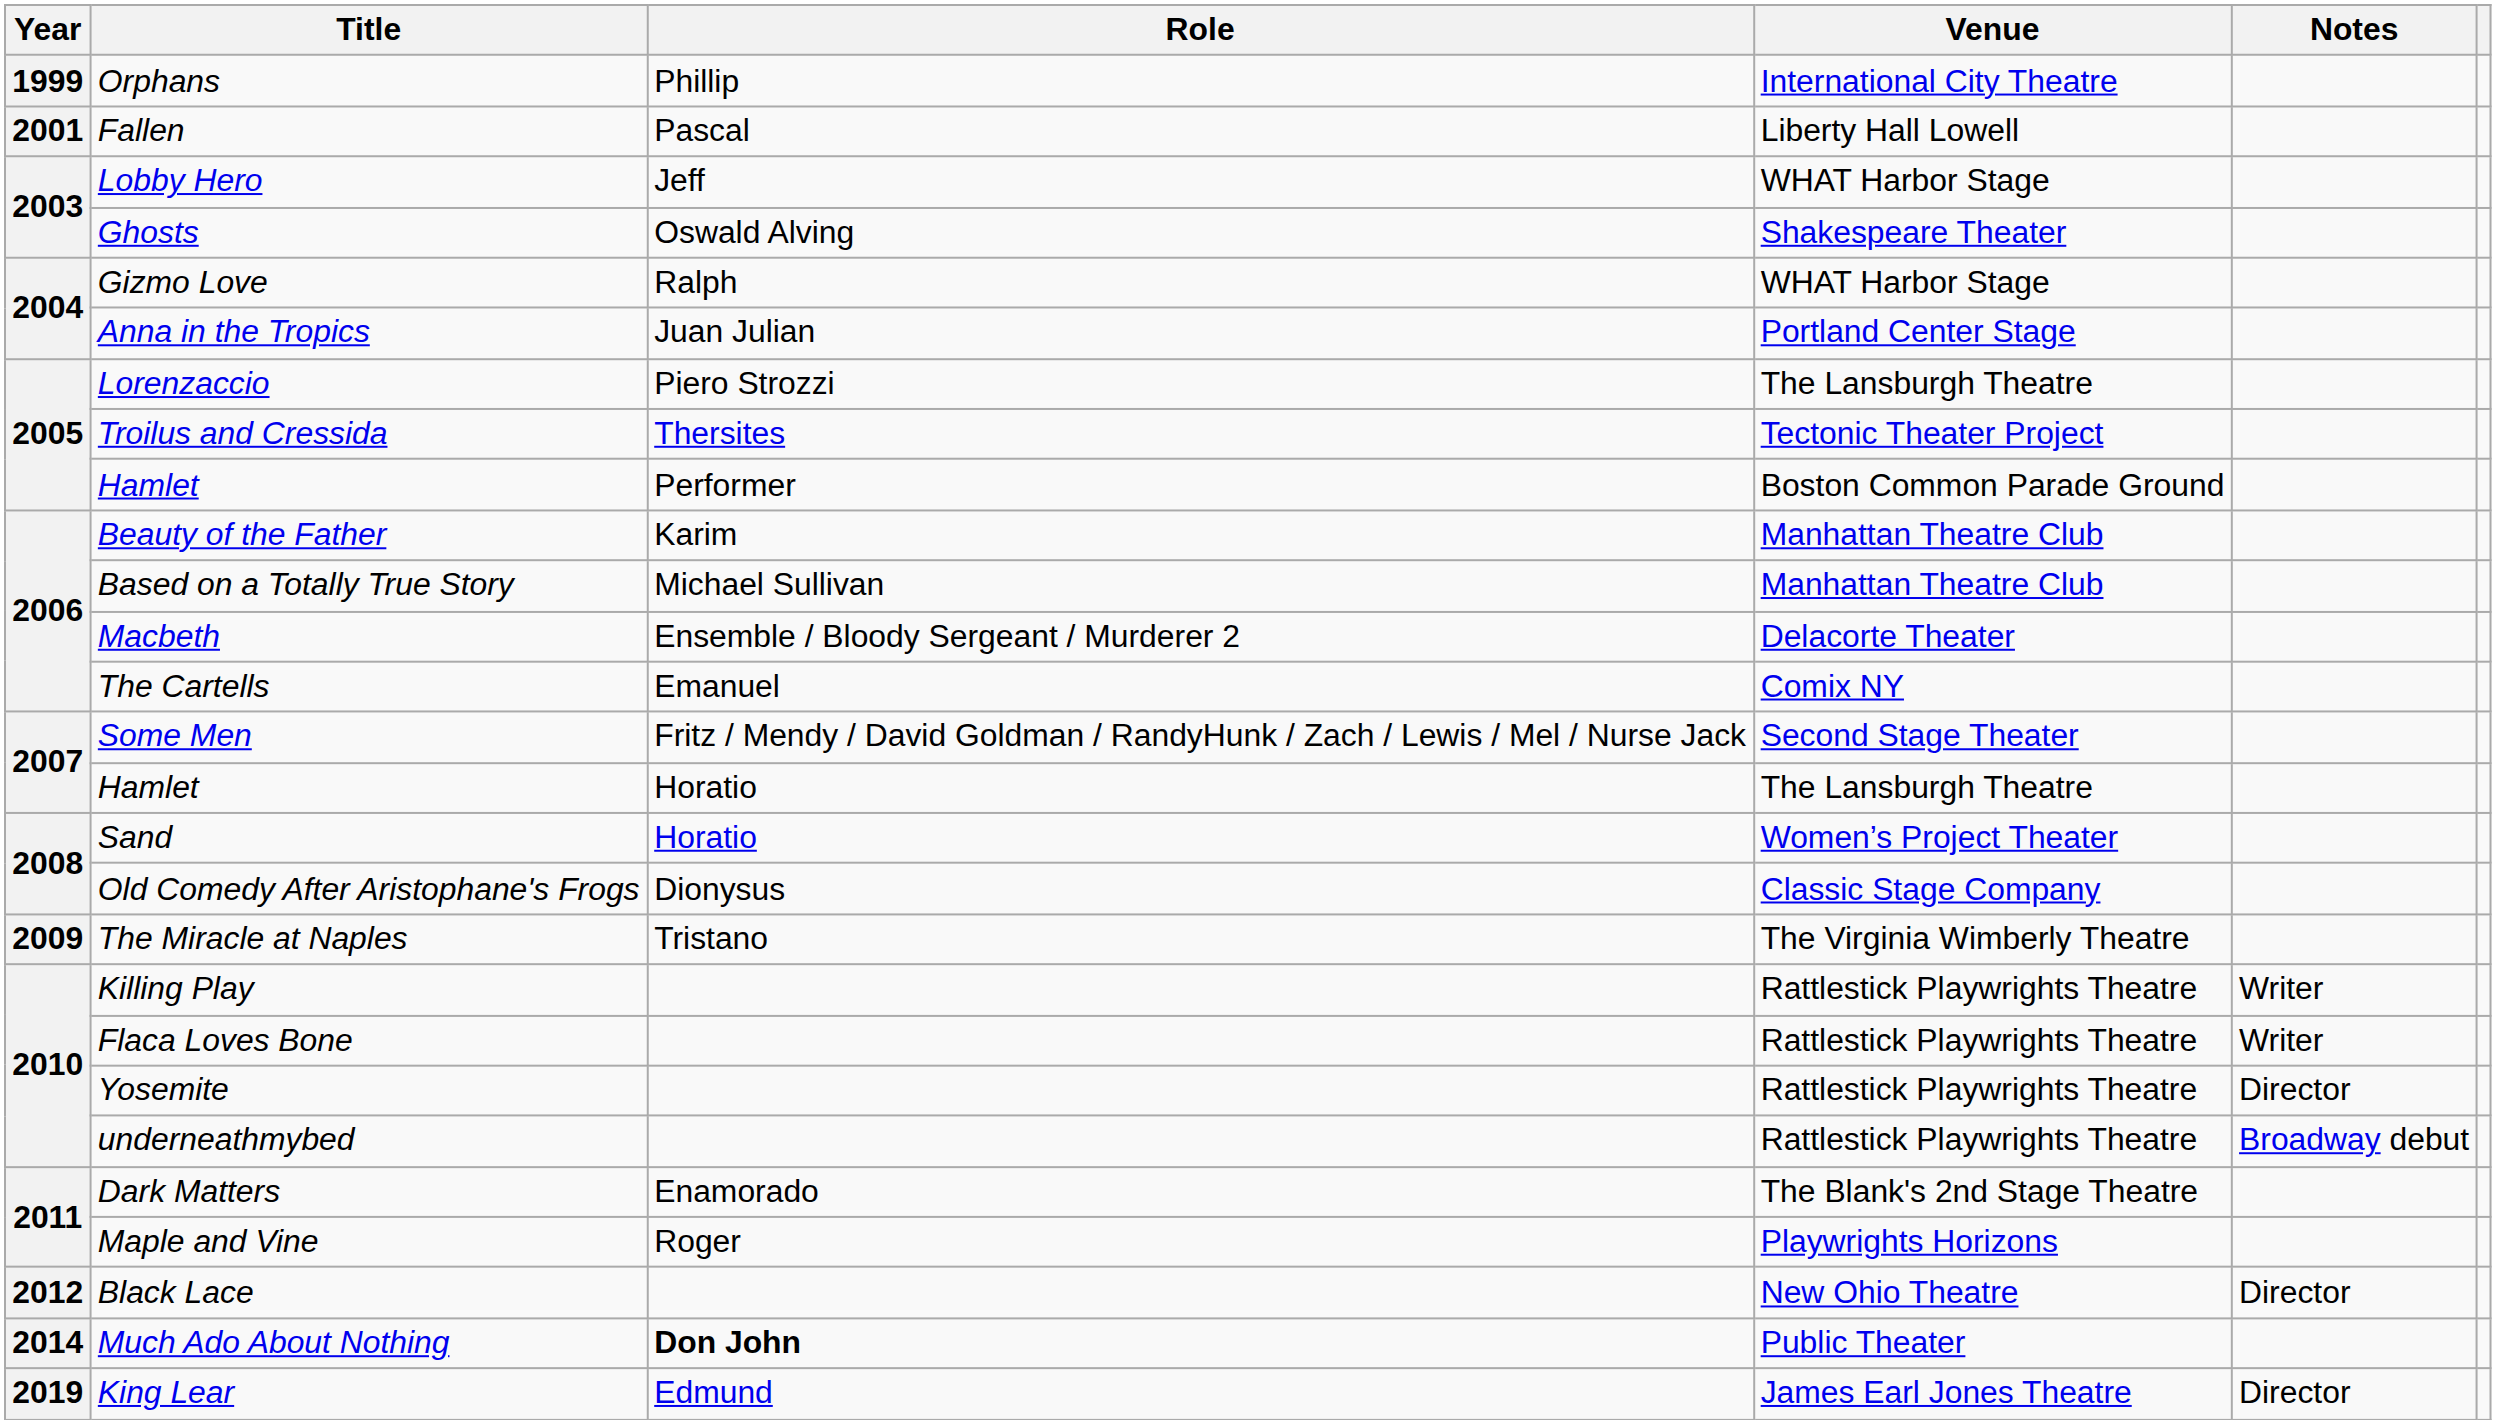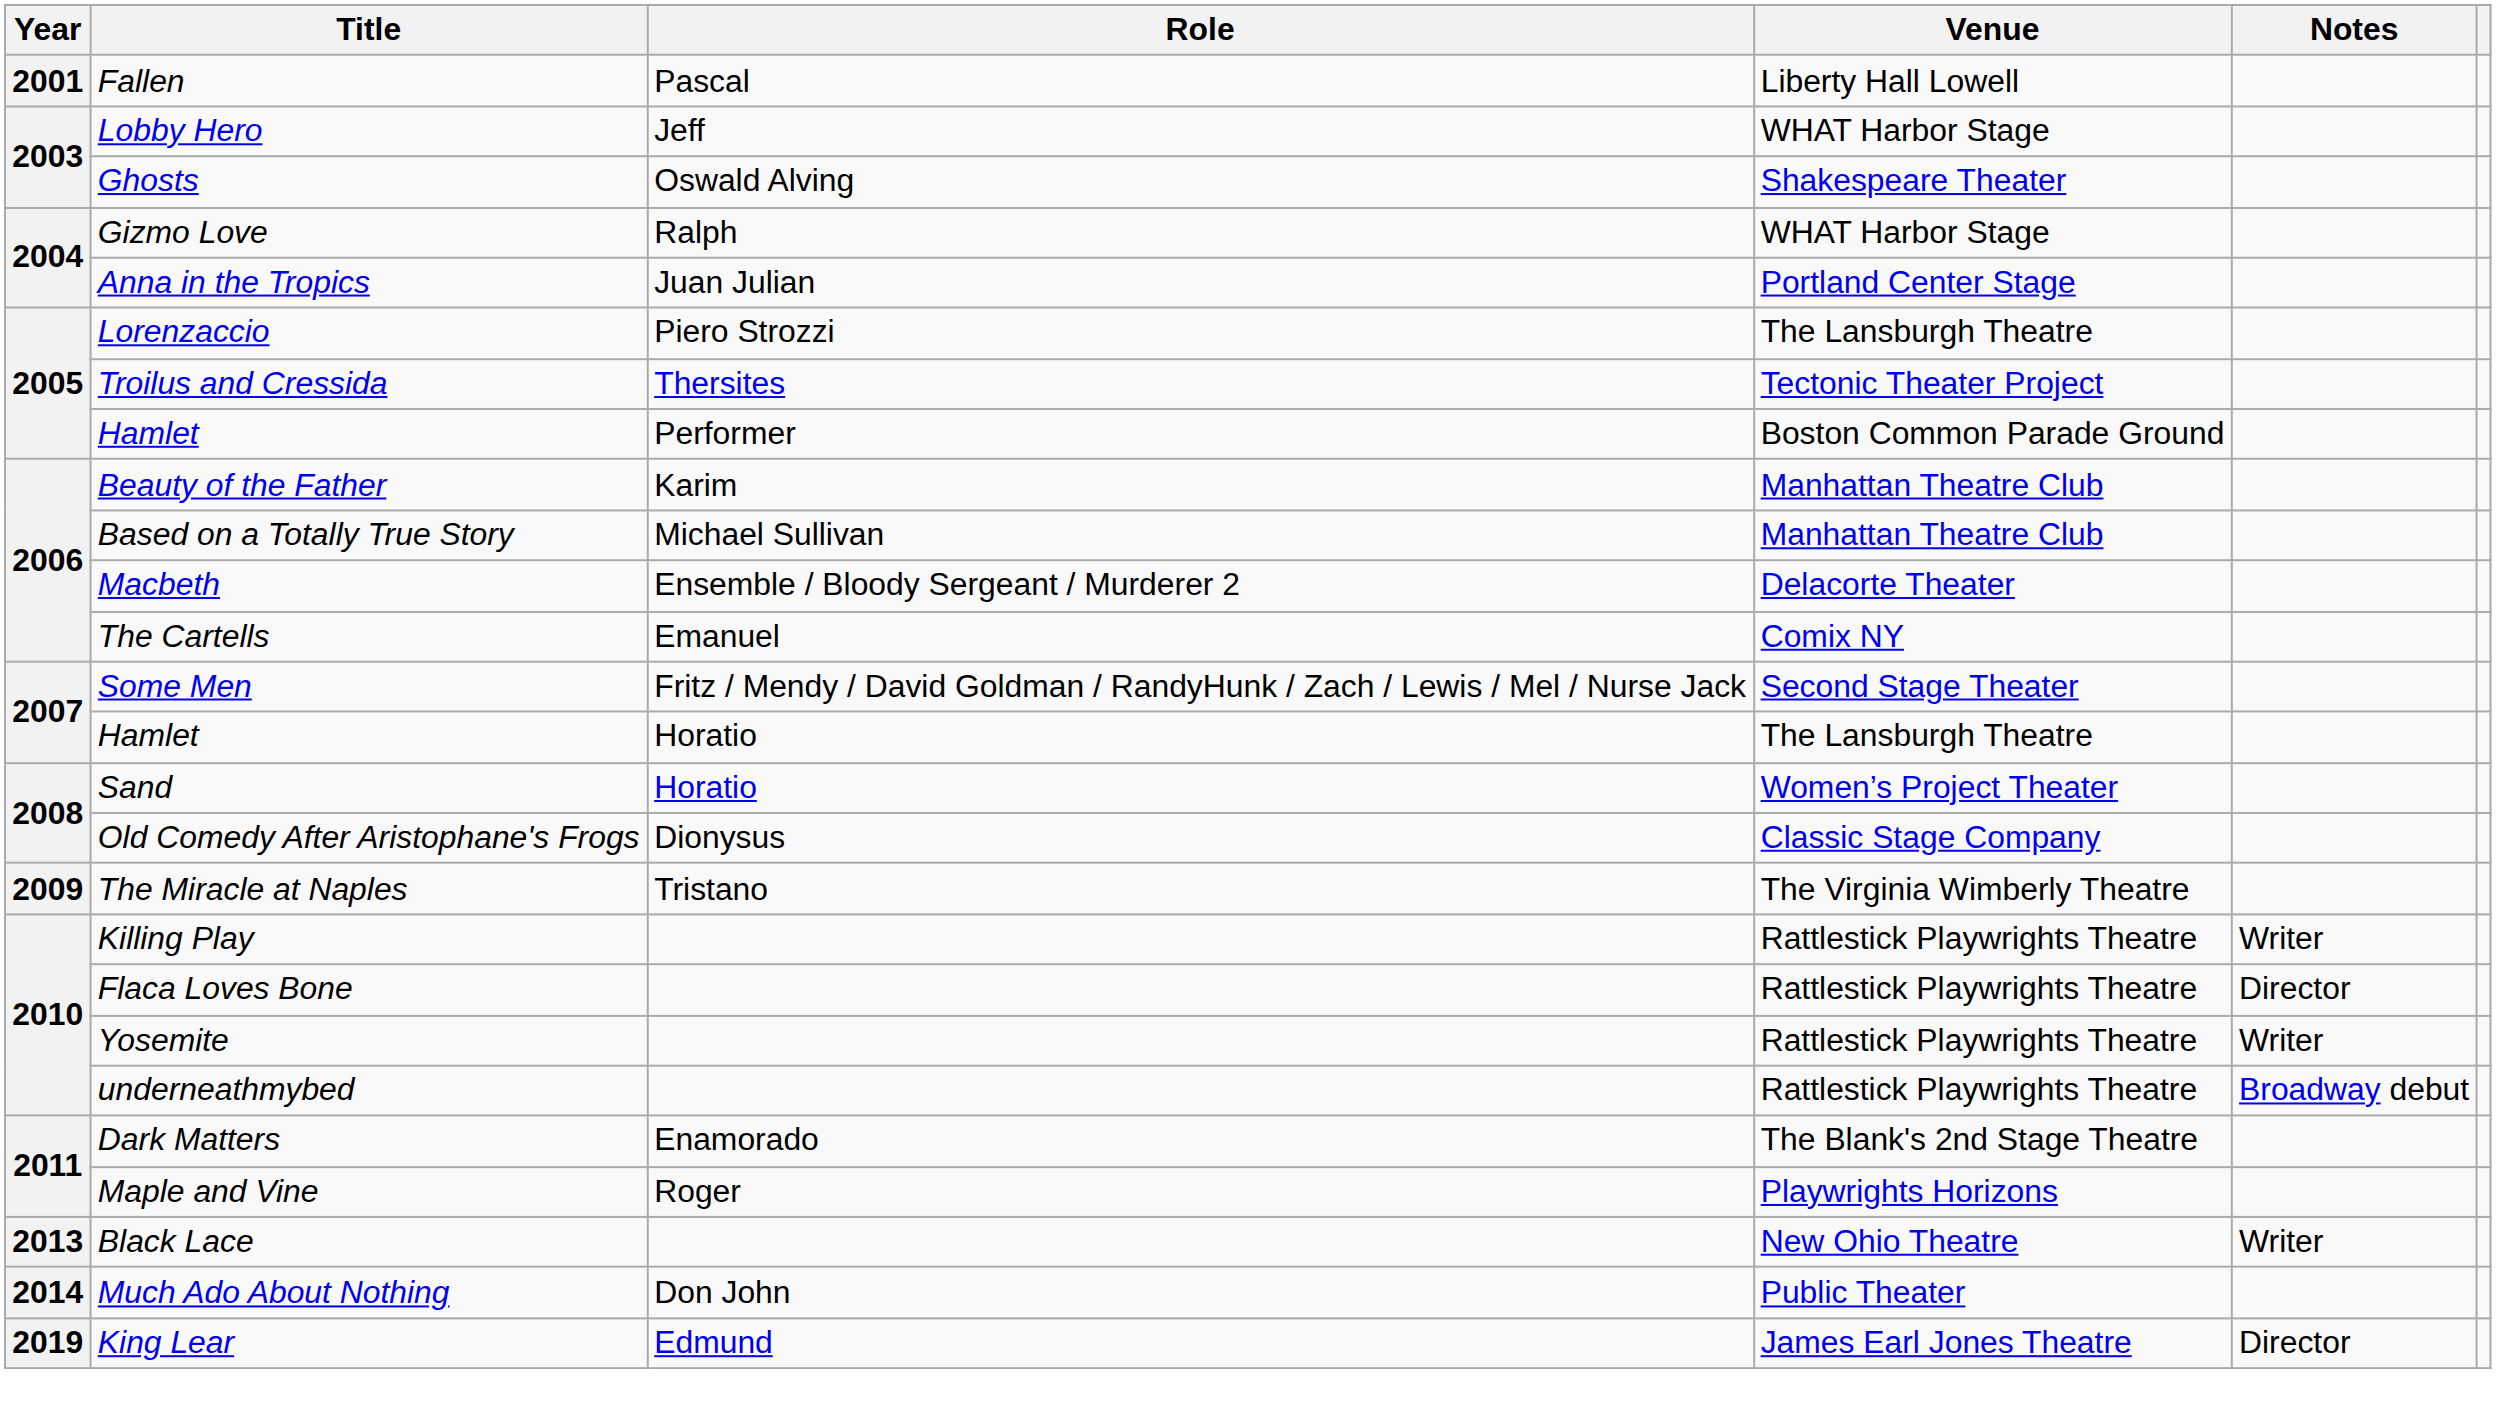 <table class="wikitable plainrowheaders sortable" style="margin-right: 0;">
 <tr>
 <th scope="col">Year</th>
 <th scope="col">Title</th>
 <th scope="col">Role</th>
 <th scope="col">Venue</th>
 <th>Notes</th>
 <th scope="col" class="unsortable"></th>
-</tr>
-<tr>
-<th scope="row">1999</th>
-<td><em>Orphans</em></td>
-<td>Phillip</td>
-<td><a href='#'>International City Theatre</a></td>
-<td></td>
-<td style="text-align: center;"></td>
 </tr>
 <tr>
 <th scope="row">2001</th>
 <td><em>Fallen</em></td>
 <td>Pascal</td>
 <td>Liberty Hall Lowell</td>
 <td></td>
 <td style="text-align: center;"></td>
 </tr>
 <tr>
 <th scope="row" rowspan="2">2003</th>
 <td><em><a href='#'>Lobby Hero</a></em></td>
 <td>Jeff</td>
 <td>WHAT Harbor Stage</td>
 <td></td>
 <td style="text-align: center;"></td>
 </tr>
 <tr>
 <td><em><a href='#'>Ghosts</a></em></td>
 <td>Oswald Alving</td>
 <td><a href='#'>Shakespeare Theater</a></td>
 <td></td>
 <td style="text-align: center;"></td>
 </tr>
 <tr>
 <th scope="row" rowspan="2">2004</th>
 <td><em>Gizmo Love</em></td>
 <td>Ralph</td>
 <td>WHAT Harbor Stage</td>
 <td></td>
 <td style="text-align: center;"></td>
 </tr>
 <tr>
 <td><em><a href='#'>Anna in the Tropics</a></em></td>
 <td>Juan Julian</td>
 <td><a href='#'>Portland Center Stage</a></td>
 <td></td>
 <td style="text-align: center;"></td>
 </tr>
 <tr>
 <th scope="row" rowspan="3">2005</th>
 <td><em><a href='#'>Lorenzaccio</a></em></td>
 <td>Piero Strozzi</td>
 <td>The Lansburgh Theatre</td>
 <td></td>
 <td style="text-align: center;"></td>
 </tr>
 <tr>
 <td><em><a href='#'>Troilus and Cressida</a></em></td>
 <td><a href='#'>Thersites</a></td>
 <td><a href='#'>Tectonic Theater Project</a></td>
 <td></td>
 <td style="text-align: center;"></td>
 </tr>
 <tr>
 <td><em><a href='#'>Hamlet</a></em></td>
 <td>Performer</td>
 <td>Boston Common Parade Ground</td>
 <td></td>
 <td style="text-align: center;"></td>
 </tr>
 <tr>
 <th scope="row" rowspan="4">2006</th>
 <td><em><a href='#'>Beauty of the Father</a></em></td>
 <td>Karim</td>
 <td><a href='#'>Manhattan Theatre Club</a></td>
 <td></td>
 <td style="text-align: center;"></td>
 </tr>
 <tr>
 <td><em>Based on a Totally True Story</em></td>
 <td>Michael Sullivan</td>
 <td><a href='#'>Manhattan Theatre Club</a></td>
 <td></td>
 <td style="text-align: center;"></td>
 </tr>
 <tr>
 <td><em><a href='#'>Macbeth</a></em></td>
 <td>Ensemble / Bloody Sergeant / Murderer 2</td>
 <td><a href='#'>Delacorte Theater</a></td>
 <td></td>
 <td style="text-align: center;"></td>
 </tr>
 <tr>
 <td><em>The Cartells</em></td>
 <td>Emanuel</td>
 <td><a href='#'>Comix NY</a></td>
 <td></td>
 <td style="text-align: center;"></td>
 </tr>
 <tr>
 <th scope="row" rowspan="2">2007</th>
 <td><em><a href='#'>Some Men</a></em></td>
 <td>Fritz / Mendy / David Goldman / RandyHunk / Zach / Lewis / Mel / Nurse Jack</td>
 <td><a href='#'>Second Stage Theater</a></td>
 <td></td>
 <td style="text-align: center;"></td>
 </tr>
 <tr>
 <td><em>Hamlet</em></td>
 <td>Horatio</td>
 <td>The Lansburgh Theatre</td>
 <td></td>
 <td style="text-align: center;"></td>
 </tr>
 <tr>
 <th scope="row" rowspan="2">2008</th>
 <td><em>Sand</em></td>
 <td><a href='#'>Horatio</a></td>
 <td><a href='#'>Women’s Project Theater</a></td>
 <td></td>
 <td style="text-align: center;"></td>
 </tr>
 <tr>
 <td><em>Old Comedy After Aristophane's Frogs</em></td>
 <td>Dionysus</td>
 <td><a href='#'>Classic Stage Company</a></td>
 <td></td>
 <td style="text-align: center;"></td>
 </tr>
 <tr>
 <th scope="row">2009</th>
 <td><em>The Miracle at Naples</em></td>
 <td>Tristano</td>
 <td>The Virginia Wimberly Theatre</td>
 <td></td>
 <td style="text-align: center;"></td>
 </tr>
 <tr>
 <th scope="row" rowspan="4">2010</th>
 <td><em>Killing Play</em></td>
 <td></td>
 <td>Rattlestick Playwrights Theatre</td>
 <td>Writer</td>
 <td style="text-align: center;"></td>
 </tr>
 <tr>
 <td><em>Flaca Loves Bone</em></td>
 <td></td>
 <td>Rattlestick Playwrights Theatre</td>
-<td>Writer</td>
+<td>Director</td>
 <td style="text-align: center;"></td>
 </tr>
 <tr>
 <td><em>Yosemite</em></td>
 <td></td>
 <td>Rattlestick Playwrights Theatre</td>
-<td>Director</td>
+<td>Writer</td>
 <td style="text-align: center;"></td>
 </tr>
 <tr>
 <td><em>underneathmybed</em></td>
 <td></td>
 <td>Rattlestick Playwrights Theatre</td>
 <td><a href='#'>Broadway</a> debut</td>
 <td style="text-align: center;"></td>
 </tr>
 <tr>
 <th scope="row" rowspan="2">2011</th>
 <td><em>Dark Matters</em></td>
 <td>Enamorado</td>
 <td>The Blank's 2nd Stage Theatre</td>
 <td></td>
 <td style="text-align: center;"></td>
 </tr>
 <tr>
 <td><em>Maple and Vine</em></td>
 <td>Roger</td>
 <td><a href='#'>Playwrights Horizons</a></td>
 <td></td>
 <td style="text-align: center;"></td>
 </tr>
 <tr>
-<th scope="row">2012</th>
+<th scope="row">2013</th>
 <td><em>Black Lace</em></td>
 <td></td>
 <td><a href='#'>New Ohio Theatre</a></td>
-<td>Director</td>
+<td>Writer</td>
 <td style="text-align: center;"></td>
 </tr>
 <tr>
 <th scope="row">2014</th>
 <td><em><a href='#'>Much Ado About Nothing</a></em></td>
-<td><strong>Don John</strong></td>
+<td>Don John</td>
 <td><a href='#'>Public Theater</a></td>
 <td></td>
 <td style="text-align: center;"></td>
 </tr>
 <tr>
 <th scope="row">2019</th>
 <td><em><a href='#'>King Lear</a></em></td>
 <td><a href='#'>Edmund</a></td>
 <td><a href='#'>James Earl Jones Theatre</a></td>
 <td>Director</td>
 <td style="text-align: center;"></td>
 </tr>
 </table>
